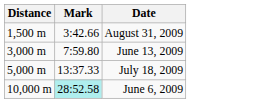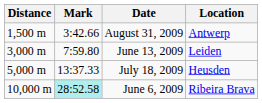 <table class="wikitable" |]>
 <tr>
 <th>Distance</th>
 <th>Mark</th>
 <th>Date</th>
+<th>Location</th>
 </tr>
 <tr>
 <td>1,500 m</td>
 <td align=right>3:42.66</td>
 <td align=right>August 31, 2009</td>
+<td><a href='#'>Antwerp</a></td>
 </tr>
 <tr>
 <td>3,000 m</td>
 <td align=right>7:59.80</td>
 <td align=right>June 13, 2009</td>
+<td><a href='#'>Leiden</a></td>
 </tr>
 <tr>
 <td>5,000 m</td>
 <td align=right>13:37.33</td>
 <td align=right>July 18, 2009</td>
+<td><a href='#'>Heusden</a></td>
 </tr>
 <tr>
 <td>10,000 m</td>
 <td align=right style="background: paleturquoise;">28:52.58</td>
 <td align=right>June 6, 2009</td>
+<td><a href='#'>Ribeira Brava</a></td>
 </tr>
 </table>
